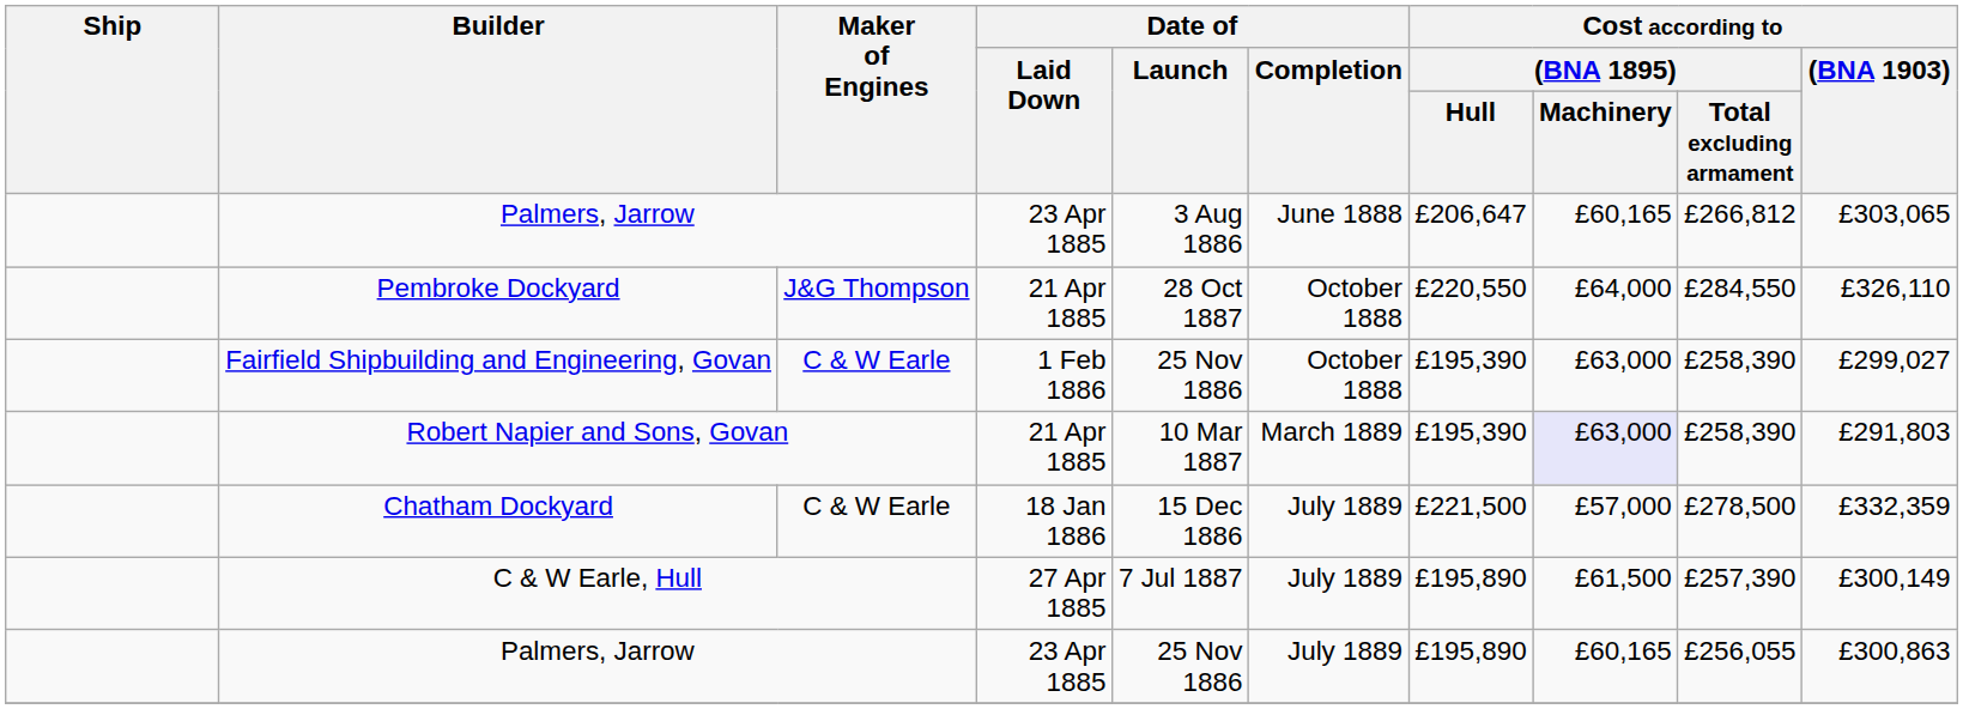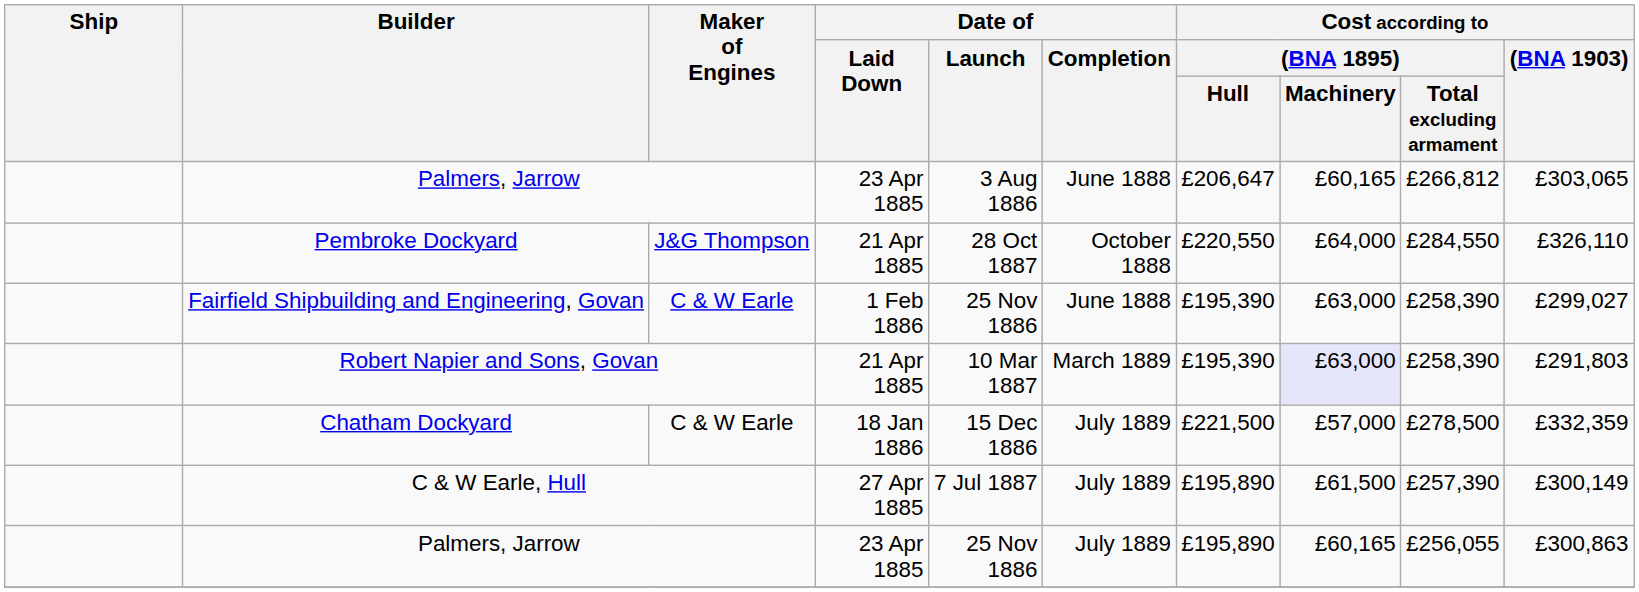 <table class="wikitable" style="font-size:100%;">
 <tr valign="top">
 <th width=120 rowspan=3>Ship</th>
 <th align = center rowspan=3>Builder</th>
 <th align = center rowspan=3>Maker<br>of<br>Engines</th>
 <th colspan = 3>Date of</th>
 <th colspan = 4>Cost<small> according to</small></th>
 </tr>
 <tr valign="top">
 <th rowspan = 2 align = center width = 74>Laid Down</th>
 <th rowspan = 2 align = center width = 74>Launch</th>
 <th rowspan = 2 align = center width = 74>Completion</th>
 <th align = center colspan= 3>(<a href='#'>BNA</a> 1895)</th>
 <th align = center rowspan= 2>(<a href='#'>BNA</a> 1903)</th>
 </tr>
 <tr valign="top">
 <th align="center">Hull</th>
 <th align="center">Machinery</th>
 <th align="center">Total<br><small>excluding<br>armament</small></th>
 </tr>
 <tr valign="top">
 <td></td>
 <td colspan=2 align="center"><a href='#'>Palmers</a>, <a href='#'>Jarrow</a></td>
 <td align=right>23 Apr 1885</td>
 <td align=right>3 Aug 1886</td>
 <td align=right>June 1888</td>
 <td align= right>£206,647</td>
 <td align= right>£60,165</td>
 <td align= right>£266,812</td>
 <td align= right>£303,065</td>
 </tr>
 <tr valign="top">
 <td></td>
 <td align="center"><a href='#'>Pembroke Dockyard</a></td>
 <td align="center"><a href='#'>J&G Thompson</a></td>
 <td align=right>21 Apr 1885</td>
 <td align=right>28 Oct 1887</td>
 <td align=right>October 1888</td>
 <td align= right>£220,550</td>
 <td align= right>£64,000</td>
 <td align= right>£284,550</td>
 <td align= right>£326,110</td>
 </tr>
 <tr valign="top">
 <td></td>
 <td align="center"><a href='#'>Fairfield Shipbuilding and Engineering</a>, <a href='#'>Govan</a></td>
 <td align="center"><a href='#'>C & W Earle</a></td>
 <td align=right>1 Feb 1886</td>
 <td align=right>25 Nov 1886</td>
-<td align=right>October 1888</td>
+<td align=right>June 1888</td>
 <td align= right>£195,390</td>
 <td align= right>£63,000</td>
 <td align= right>£258,390</td>
 <td align= right>£299,027</td>
 </tr>
 <tr valign="top">
 <td></td>
 <td colspan=2 align="center"><a href='#'>Robert Napier and Sons</a>, <a href='#'>Govan</a></td>
 <td align=right>21 Apr 1885</td>
 <td align=right>10 Mar 1887</td>
 <td align=right>March 1889</td>
 <td align= right>£195,390</td>
 <td align= right style="background: lavender;">£63,000</td>
 <td align= right>£258,390</td>
 <td align= right>£291,803</td>
 </tr>
 <tr valign="top">
 <td></td>
 <td align="center"><a href='#'>Chatham Dockyard</a></td>
 <td align="center">C & W Earle</td>
 <td align=right>18 Jan 1886</td>
 <td align=right>15 Dec 1886</td>
 <td align=right>July 1889</td>
 <td align= right>£221,500</td>
 <td align= right>£57,000</td>
 <td align= right>£278,500</td>
 <td align= right>£332,359</td>
 </tr>
 <tr valign="top">
 <td></td>
 <td colspan=2 align="center">C & W Earle, <a href='#'>Hull</a></td>
 <td align=right>27 Apr 1885</td>
 <td align=right>7 Jul 1887</td>
 <td align=right>July 1889</td>
 <td align= right>£195,890</td>
 <td align= right>£61,500</td>
 <td align= right>£257,390</td>
 <td align= right>£300,149</td>
 </tr>
 <tr valign="top">
 <td></td>
 <td colspan=2 align="center">Palmers, Jarrow</td>
 <td align=right>23 Apr 1885</td>
 <td align=right>25 Nov 1886</td>
 <td align=right>July 1889</td>
 <td align= right>£195,890</td>
 <td align= right>£60,165</td>
 <td align= right>£256,055</td>
 <td align= right>£300,863</td>
 </tr>
 <tr>
 </tr>
 </table>
